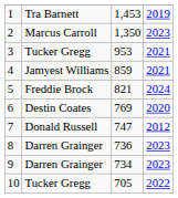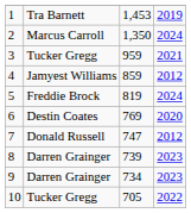 <table class="wikitable">
 <tr>
 </tr>
 <tr>
 <td>1</td>
 <td>Tra Barnett</td>
 <td>1,453</td>
 <td><a href='#'>2019</a></td>
 </tr>
 <tr>
 <td>2</td>
 <td>Marcus Carroll</td>
 <td>1,350</td>
-<td><a href='#'>2023</a></td>
+<td><a href='#'>2024</a></td>
 </tr>
 <tr>
 <td>3</td>
 <td>Tucker Gregg</td>
-<td>953</td>
+<td>959</td>
 <td><a href='#'>2021</a></td>
 </tr>
 <tr>
 <td>4</td>
 <td>Jamyest Williams</td>
 <td>859</td>
-<td><a href='#'>2021</a></td>
+<td><a href='#'>2012</a></td>
 </tr>
 <tr>
 <td>5</td>
 <td>Freddie Brock</td>
-<td>821</td>
+<td>819</td>
 <td><a href='#'>2024</a></td>
 </tr>
 <tr>
 <td>6</td>
 <td>Destin Coates</td>
 <td>769</td>
 <td><a href='#'>2020</a></td>
 </tr>
 <tr>
 <td>7</td>
 <td>Donald Russell</td>
 <td>747</td>
 <td><a href='#'>2012</a></td>
 </tr>
 <tr>
 <td>8</td>
 <td>Darren Grainger</td>
-<td>736</td>
+<td>739</td>
 <td><a href='#'>2023</a></td>
 </tr>
 <tr>
 <td>9</td>
 <td>Darren Grainger</td>
 <td>734</td>
 <td><a href='#'>2023</a></td>
 </tr>
 <tr>
 <td>10</td>
 <td>Tucker Gregg</td>
 <td>705</td>
 <td><a href='#'>2022</a></td>
 </tr>
 </table>
